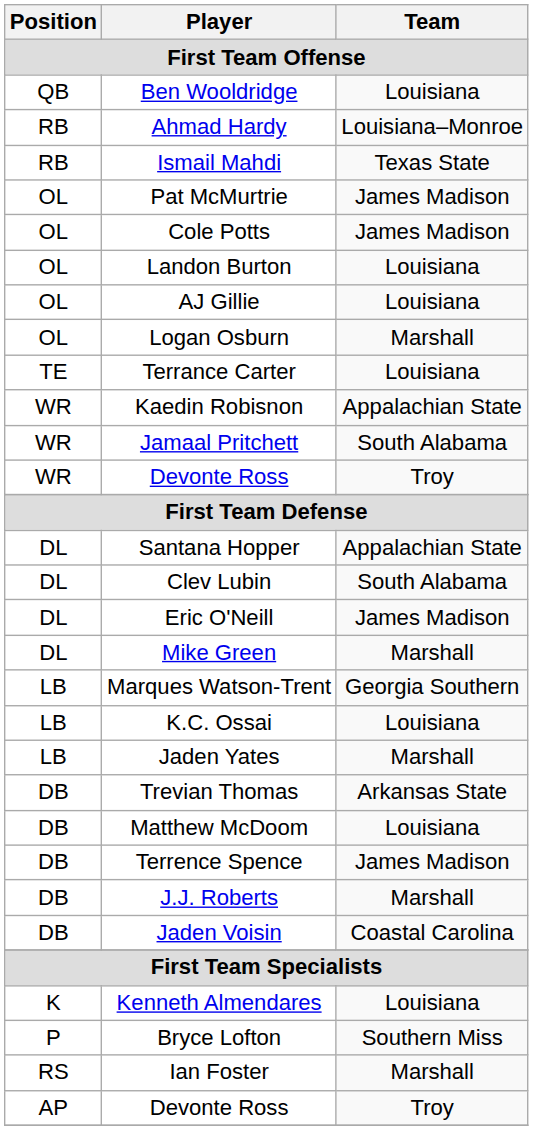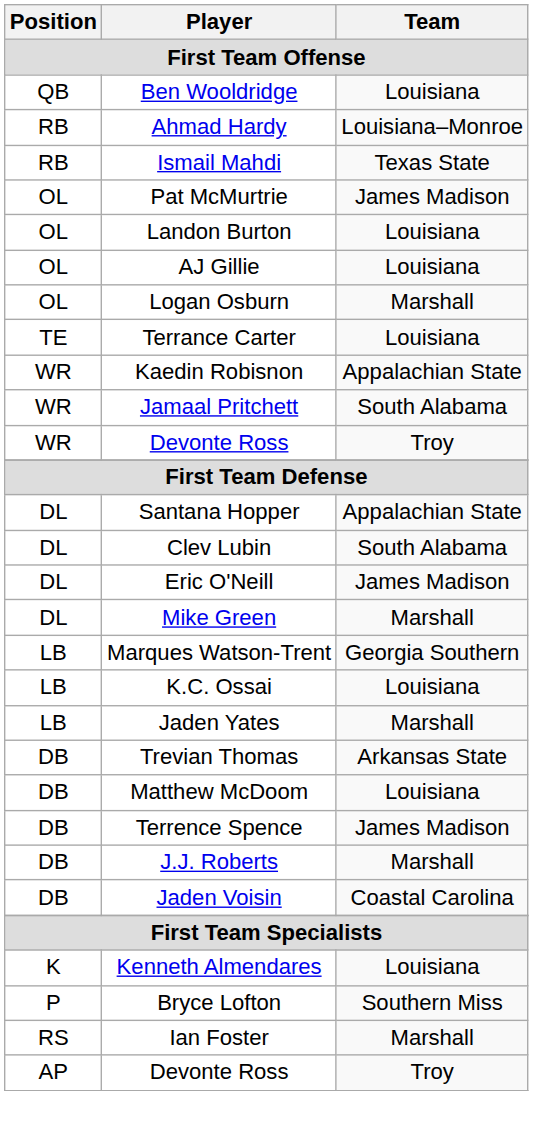 <table class="wikitable" border="0">
 <tr>
 <th>Position</th>
 <th>Player</th>
 <th>Team</th>
 </tr>
 <tr>
 <td colspan="3" style="text-align:center; background:#ddd;"><strong>First Team Offense </strong></td>
 </tr>
 <tr style="text-align:center;">
 <td style="background:white">QB</td>
 <td style="background:white"><a href='#'>Ben Wooldridge</a></td>
 <td style=>Louisiana</td>
 </tr>
 <tr style="text-align:center;">
 <td style="background:white">RB</td>
 <td style="background:white"><a href='#'>Ahmad Hardy</a></td>
 <td style=>Louisiana–Monroe</td>
 </tr>
 <tr style="text-align:center;">
 <td style="background:white">RB</td>
 <td style="background:white"><a href='#'>Ismail Mahdi</a></td>
 <td style=>Texas State</td>
 </tr>
 <tr style="text-align:center;">
 <td style="background:white">OL</td>
 <td style="background:white">Pat McMurtrie</td>
-<td style=>James Madison</td>
-</tr>
-<tr style="text-align:center;">
-<td style="background:white">OL</td>
-<td style="background:white">Cole Potts</td>
 <td style=>James Madison</td>
 </tr>
 <tr style="text-align:center;">
 <td style="background:white">OL</td>
 <td style="background:white">Landon Burton</td>
 <td style=>Louisiana</td>
 </tr>
 <tr style="text-align:center;">
 <td style="background:white">OL</td>
 <td style="background:white">AJ Gillie</td>
 <td style=>Louisiana</td>
 </tr>
 <tr style="text-align:center;">
 <td style="background:white">OL</td>
 <td style="background:white">Logan Osburn</td>
 <td style=>Marshall</td>
 </tr>
 <tr style="text-align:center;">
 <td style="background:white">TE</td>
 <td style="background:white">Terrance Carter</td>
 <td style=>Louisiana</td>
 </tr>
 <tr style="text-align:center;">
 <td style="background:white">WR</td>
 <td style="background:white">Kaedin Robisnon</td>
 <td style=>Appalachian State</td>
 </tr>
 <tr style="text-align:center;">
 <td style="background:white">WR</td>
 <td style="background:white"><a href='#'>Jamaal Pritchett</a></td>
 <td style=>South Alabama</td>
 </tr>
 <tr style="text-align:center;">
 <td style="background:white">WR</td>
 <td style="background:white"><a href='#'>Devonte Ross</a></td>
 <td style=>Troy</td>
 </tr>
 <tr style="text-align:center;">
 </tr>
 <tr>
 <td colspan="3" style="text-align:center; background:#ddd;"><strong>First Team Defense</strong></td>
 </tr>
 <tr style="text-align:center;">
 <td style="background:white">DL</td>
 <td style="background:white">Santana Hopper</td>
 <td style=>Appalachian State</td>
 </tr>
 <tr style="text-align:center;">
 <td style="background:white">DL</td>
 <td style="background:white">Clev Lubin</td>
 <td style=>South Alabama</td>
 </tr>
 <tr style="text-align:center;">
 <td style="background:white">DL</td>
 <td style="background:white">Eric O'Neill</td>
 <td style=>James Madison</td>
 </tr>
 <tr style="text-align:center;">
 <td style="background:white">DL</td>
 <td style="background:white"><a href='#'>Mike Green</a></td>
 <td style=>Marshall</td>
 </tr>
 <tr style="text-align:center;">
 <td style="background:white">LB</td>
 <td style="background:white">Marques Watson-Trent</td>
 <td style=>Georgia Southern</td>
 </tr>
 <tr style="text-align:center;">
 <td style="background:white">LB</td>
 <td style="background:white">K.C. Ossai</td>
 <td style=>Louisiana</td>
 </tr>
 <tr style="text-align:center;">
 <td style="background:white">LB</td>
 <td style="background:white">Jaden Yates</td>
 <td style=>Marshall</td>
 </tr>
 <tr style="text-align:center;">
 <td style="background:white">DB</td>
 <td style="background:white">Trevian Thomas</td>
 <td style=>Arkansas State</td>
 </tr>
 <tr style="text-align:center;">
 <td style="background:white">DB</td>
 <td style="background:white">Matthew McDoom</td>
 <td style=>Louisiana</td>
 </tr>
 <tr style="text-align:center;">
 <td style="background:white">DB</td>
 <td style="background:white">Terrence Spence</td>
 <td style=>James Madison</td>
 </tr>
 <tr style="text-align:center;">
 <td style="background:white">DB</td>
 <td style="background:white"><a href='#'>J.J. Roberts</a></td>
 <td style=>Marshall</td>
 </tr>
 <tr style="text-align:center;">
 <td style="background:white">DB</td>
 <td style="background:white"><a href='#'>Jaden Voisin</a></td>
 <td style=>Coastal Carolina</td>
 </tr>
 <tr style="text-align:center;">
 </tr>
 <tr>
 <td colspan="3" style="text-align:center; background:#ddd;"><strong>First Team Specialists</strong></td>
 </tr>
 <tr style="text-align:center;">
 <td style="background:white">K</td>
 <td style="background:white"><a href='#'>Kenneth Almendares</a></td>
 <td style=>Louisiana</td>
 </tr>
 <tr style="text-align:center;">
 <td style="background:white">P</td>
 <td style="background:white">Bryce Lofton</td>
 <td style=>Southern Miss</td>
 </tr>
 <tr style="text-align:center;">
 <td style="background:white">RS</td>
 <td style="background:white">Ian Foster</td>
 <td style=>Marshall</td>
 </tr>
 <tr style="text-align:center;">
 <td style="background:white">AP</td>
 <td style="background:white">Devonte Ross</td>
 <td style=>Troy</td>
 </tr>
 <tr style="text-align:center;">
 </tr>
 </table>
